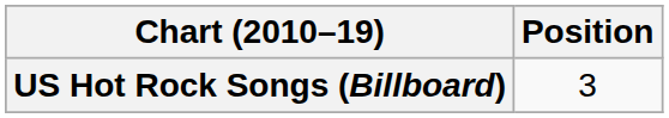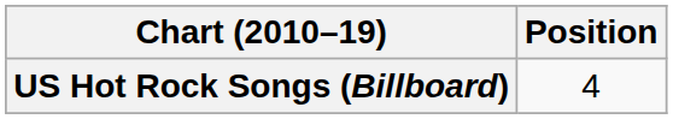 <table class="wikitable sortable plainrowheaders" style="text-align:center">
 <tr>
 <th scope="col">Chart (2010–19)</th>
 <th scope="col">Position</th>
 </tr>
 <tr>
 <th scope="row">US Hot Rock Songs (<em>Billboard</em>)</th>
-<td>3</td>
+<td>4</td>
 </tr>
 </table>
